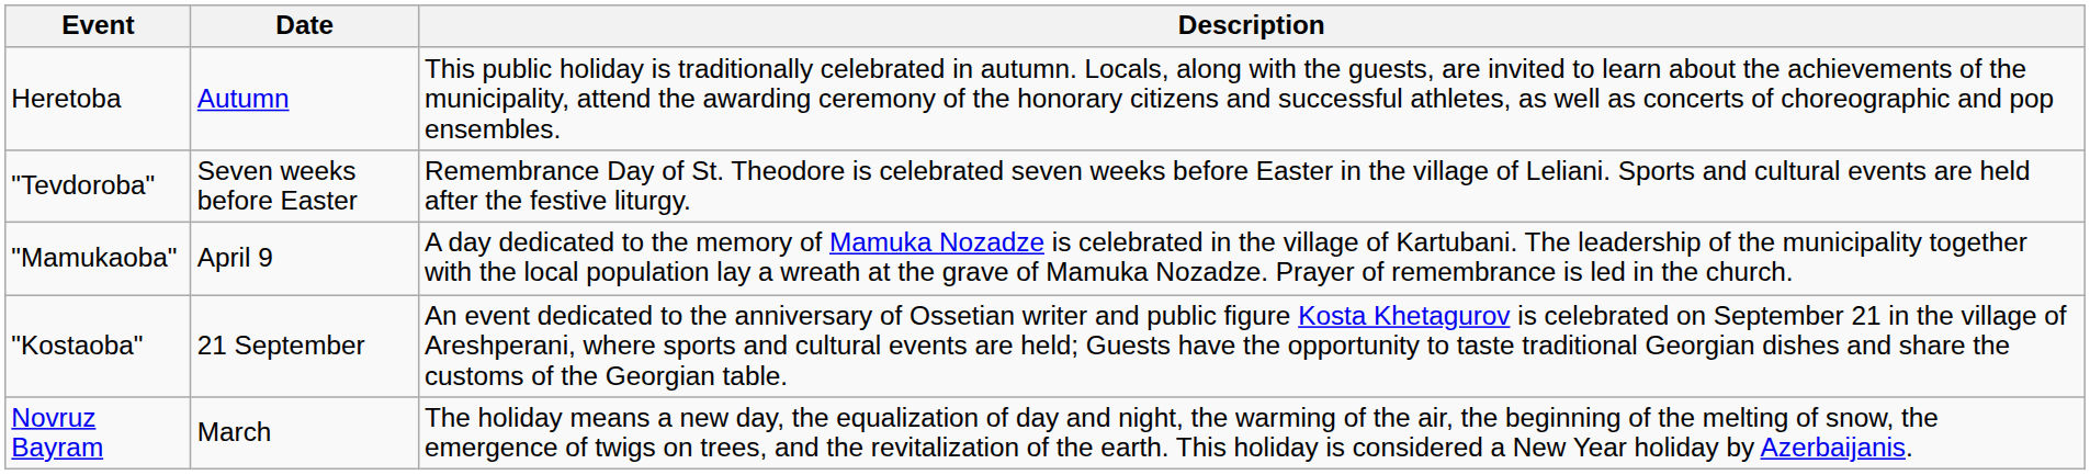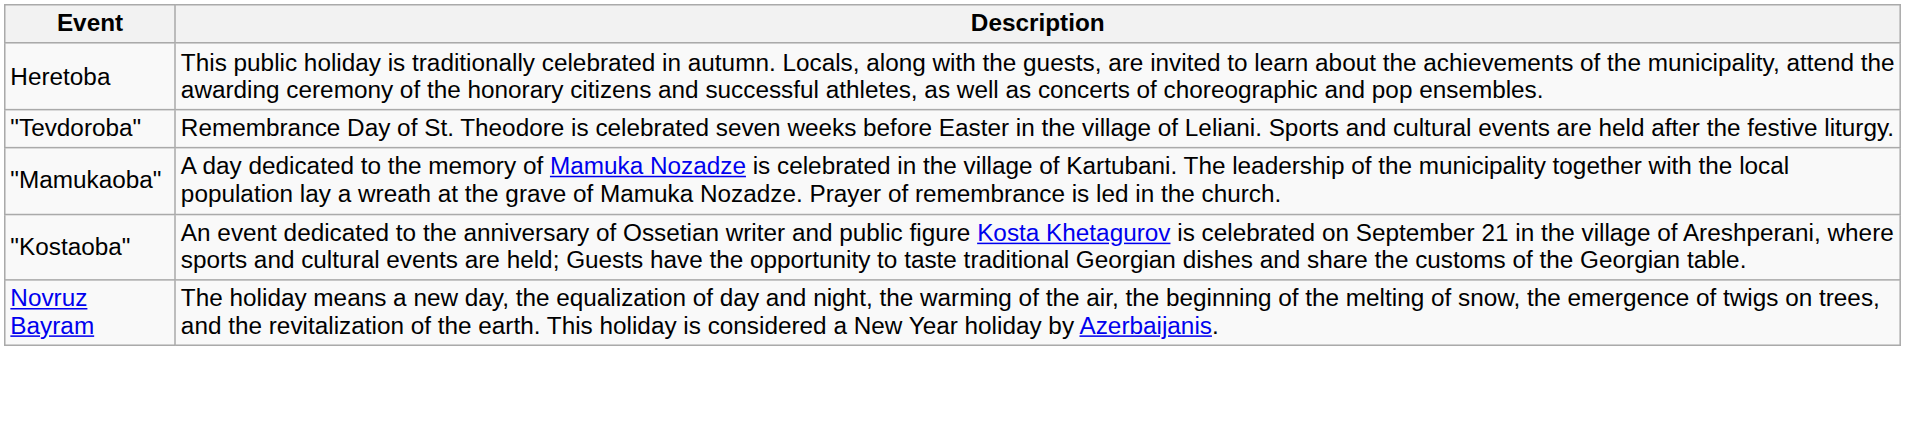 <table class="wikitable">
 <tr>
 <th>Event</th>
-<th>Date</th>
 <th>Description</th>
 </tr>
 <tr>
 <td>Heretoba</td>
-<td><a href='#'>Autumn</a></td>
 <td>This public holiday is traditionally celebrated in autumn. Locals, along with the guests, are invited to learn about the achievements of the municipality, attend the awarding ceremony of the honorary citizens and successful athletes, as well as concerts of choreographic and pop ensembles.</td>
 </tr>
 <tr>
 <td>"Tevdoroba"</td>
-<td>Seven weeks before Easter</td>
 <td>Remembrance Day of St. Theodore is celebrated seven weeks before Easter in the village of Leliani. Sports and cultural events are held after the festive liturgy.</td>
 </tr>
 <tr>
 <td>"Mamukaoba"</td>
-<td>April 9</td>
 <td>A day dedicated to the memory of <a href='#'>Mamuka Nozadze</a> is celebrated in the village of Kartubani. The leadership of the municipality together with the local population lay a wreath at the grave of Mamuka Nozadze. Prayer of remembrance is led in the church.</td>
 </tr>
 <tr>
 <td>"Kostaoba"</td>
-<td>21 September</td>
 <td>An event dedicated to the anniversary of Ossetian writer and public figure <a href='#'>Kosta Khetagurov</a> is celebrated on September 21 in the village of Areshperani, where sports and cultural events are held; Guests have the opportunity to taste traditional Georgian dishes and share the customs of the Georgian table.</td>
 </tr>
 <tr>
 <td><a href='#'>Novruz Bayram</a></td>
-<td>March</td>
 <td>The holiday means a new day, the equalization of day and night, the warming of the air, the beginning of the melting of snow, the emergence of twigs on trees, and the revitalization of the earth. This holiday is considered a New Year holiday by <a href='#'>Azerbaijanis</a>.</td>
 </tr>
 </table>
